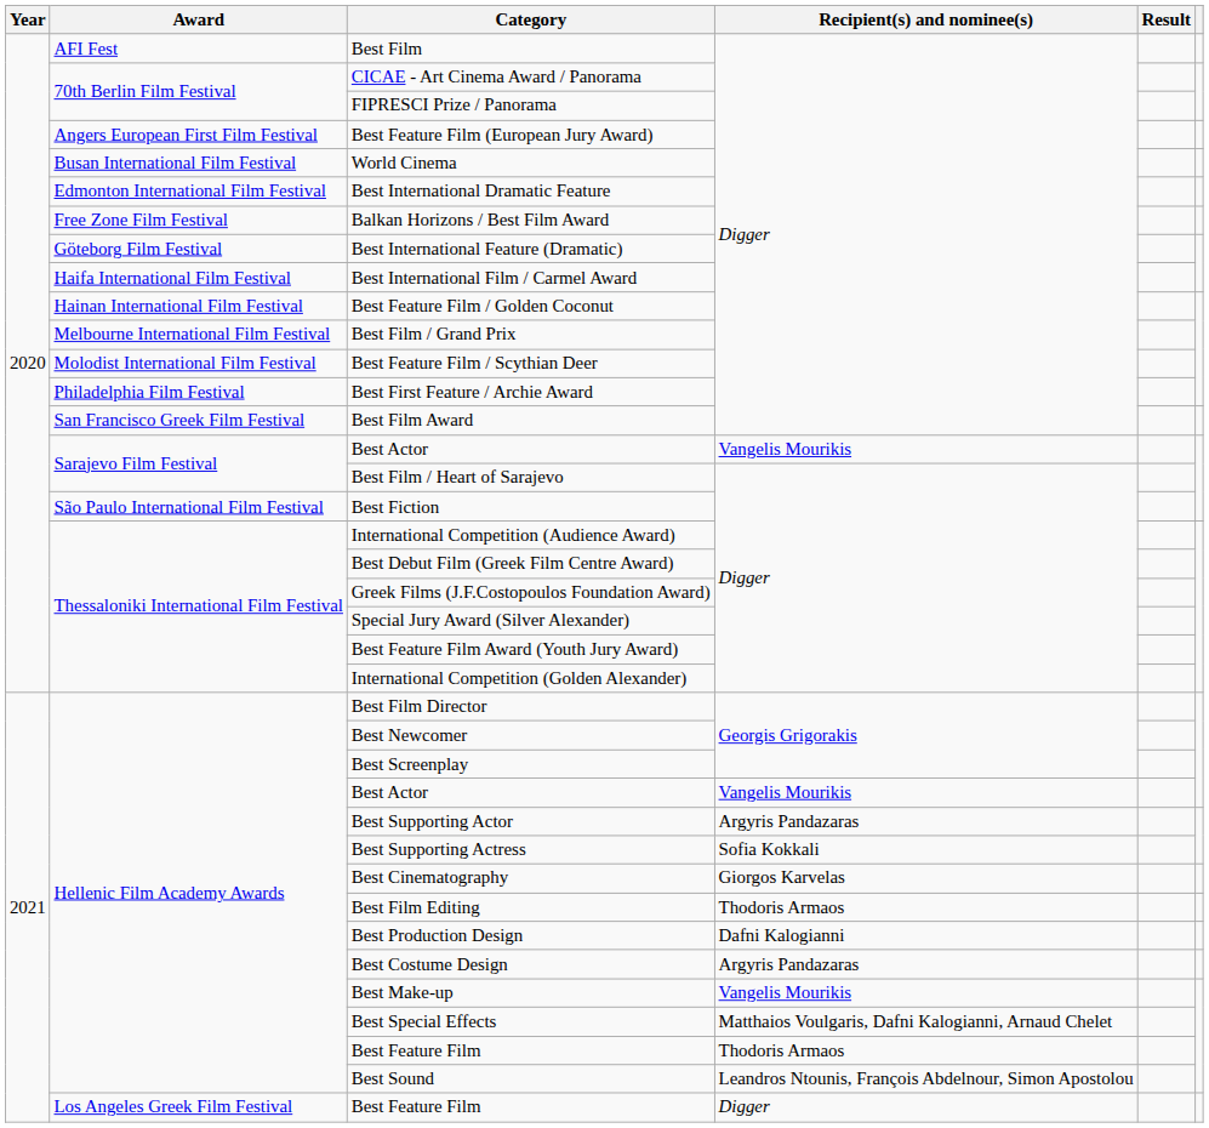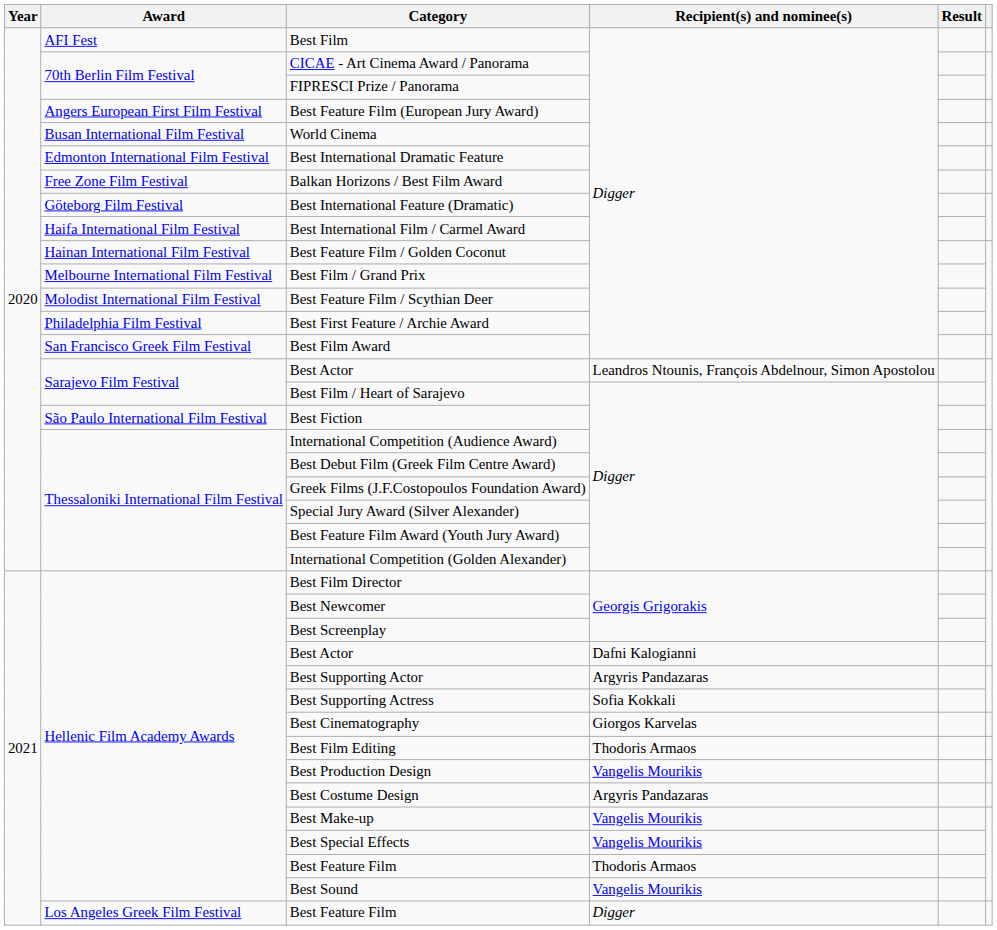 <table class="wikitable sortable plainrowheaders">
 <tr style="background:#ccc; text-align:center;">
 <th scope="col">Year</th>
 <th scope="col">Award</th>
 <th scope="col">Category</th>
 <th scope="col">Recipient(s) and nominee(s)</th>
 <th scope="col">Result</th>
 <th scope="col" class="unsortable"></th>
 </tr>
 <tr>
 <td rowspan="23">2020</td>
 <td><a href='#'>AFI Fest</a></td>
 <td>Best Film</td>
 <td rowspan="14"><em>Digger</em></td>
 <td></td>
 <td style="text-align:center;"></td>
 </tr>
 <tr>
 <td rowspan="2"><a href='#'>70th Berlin Film Festival</a></td>
 <td><a href='#'>CICAE</a> - Art Cinema Award / Panorama</td>
 <td></td>
 <td rowspan="2" style="text-align:center;"></td>
 </tr>
 <tr>
 <td>FIPRESCI Prize / Panorama</td>
 <td></td>
 </tr>
 <tr>
 <td><a href='#'>Angers European First Film Festival</a></td>
 <td>Best Feature Film (European Jury Award)</td>
 <td></td>
 <td style="text-align:center;"></td>
 </tr>
 <tr>
 <td><a href='#'>Busan International Film Festival</a></td>
 <td>World Cinema</td>
 <td></td>
 <td style="text-align:center;"></td>
 </tr>
 <tr>
 <td><a href='#'>Edmonton International Film Festival</a></td>
 <td>Best International Dramatic Feature</td>
 <td></td>
 <td style="text-align:center;"></td>
 </tr>
 <tr>
 <td><a href='#'>Free Zone Film Festival</a></td>
 <td>Balkan Horizons / Best Film Award</td>
 <td></td>
 <td style="text-align:center;"></td>
 </tr>
 <tr>
 <td><a href='#'>Göteborg Film Festival</a></td>
 <td>Best International Feature (Dramatic)</td>
 <td></td>
 <td rowspan="2" style="text-align:center;"></td>
 </tr>
 <tr>
 <td><a href='#'>Haifa International Film Festival</a></td>
 <td>Best International Film / Carmel Award</td>
 <td></td>
 </tr>
 <tr>
 <td><a href='#'>Hainan International Film Festival</a></td>
 <td>Best Feature Film /  Golden Coconut</td>
 <td></td>
 <td rowspan="4" style="text-align:center;"></td>
 </tr>
 <tr>
 <td><a href='#'>Melbourne International Film Festival</a></td>
 <td>Best Film / Grand Prix</td>
 <td></td>
 </tr>
 <tr>
 <td><a href='#'>Molodist International Film Festival</a></td>
 <td>Best Feature Film / Scythian Deer</td>
 <td></td>
 </tr>
 <tr>
 <td><a href='#'>Philadelphia Film Festival</a></td>
 <td>Best First Feature / Archie Award</td>
 <td></td>
 </tr>
 <tr>
 <td><a href='#'>San Francisco Greek Film Festival</a></td>
 <td>Best Film Award</td>
 <td></td>
 <td style="text-align:center;"></td>
 </tr>
 <tr>
 <td rowspan="2"><a href='#'>Sarajevo Film Festival</a></td>
 <td>Best Actor</td>
-<td><a href='#'>Vangelis Mourikis</a></td>
+<td>Leandros Ntounis, François Abdelnour, Simon Apostolou</td>
 <td></td>
 <td rowspan="3" style="text-align:center;"></td>
 </tr>
 <tr>
 <td>Best Film / Heart of Sarajevo</td>
 <td rowspan="8"><em>Digger</em></td>
 <td></td>
 </tr>
 <tr>
 <td><a href='#'>São Paulo International Film Festival</a></td>
 <td>Best Fiction</td>
 <td></td>
 </tr>
 <tr>
 <td rowspan="6"><a href='#'>Thessaloniki International Film Festival</a></td>
 <td>International Competition (Audience Award)</td>
 <td></td>
 <td rowspan="6" style="text-align:center;"></td>
 </tr>
 <tr>
 <td>Best Debut Film (Greek Film Centre Award)</td>
 <td></td>
 </tr>
 <tr>
 <td>Greek Films (J.F.Costopoulos Foundation Award)</td>
 <td></td>
 </tr>
 <tr>
 <td>Special Jury Award (Silver Alexander)</td>
 <td></td>
 </tr>
 <tr>
 <td>Best Feature Film Award (Youth Jury Award)</td>
 <td></td>
 </tr>
 <tr>
 <td>International Competition (Golden Alexander)</td>
 <td></td>
 </tr>
 <tr>
 <td rowspan="15">2021</td>
 <td rowspan="14"><a href='#'>Hellenic Film Academy Awards</a></td>
 <td>Best Film Director</td>
 <td rowspan="3"><a href='#'>Georgis Grigorakis</a></td>
 <td></td>
 <td rowspan="4" style="text-align:center;"></td>
 </tr>
 <tr>
 <td>Best Newcomer</td>
 <td></td>
 </tr>
 <tr>
 <td>Best Screenplay</td>
 <td></td>
 </tr>
 <tr>
 <td>Best Actor</td>
-<td><a href='#'>Vangelis Mourikis</a></td>
+<td>Dafni Kalogianni</td>
 <td></td>
 </tr>
 <tr>
 <td>Best Supporting Actor</td>
 <td>Argyris Pandazaras</td>
 <td></td>
 <td rowspan="2" style="text-align:center;"></td>
 </tr>
 <tr>
 <td>Best Supporting Actress</td>
 <td>Sofia Kokkali</td>
 <td></td>
 </tr>
 <tr>
 <td>Best Cinematography</td>
 <td>Giorgos Karvelas</td>
 <td></td>
 <td style="text-align:center;"></td>
 </tr>
 <tr>
 <td>Best Film Editing</td>
 <td>Thodoris Armaos</td>
 <td></td>
 <td style="text-align:center;"></td>
 </tr>
 <tr>
 <td>Best Production Design</td>
-<td>Dafni Kalogianni</td>
+<td><a href='#'>Vangelis Mourikis</a></td>
 <td></td>
 <td style="text-align:center;"></td>
 </tr>
 <tr>
 <td>Best Costume Design</td>
 <td>Argyris Pandazaras</td>
 <td></td>
 <td style="text-align:center;"></td>
 </tr>
 <tr>
 <td>Best Make-up</td>
 <td><a href='#'>Vangelis Mourikis</a></td>
 <td></td>
 <td rowspan="4" style="text-align:center;"></td>
 </tr>
 <tr>
 <td>Best Special Effects</td>
-<td>Matthaios Voulgaris, Dafni Kalogianni, Arnaud Chelet</td>
+<td><a href='#'>Vangelis Mourikis</a></td>
 <td></td>
 </tr>
 <tr>
 <td>Best Feature Film</td>
 <td>Thodoris Armaos</td>
 <td></td>
 </tr>
 <tr>
 <td>Best Sound</td>
-<td>Leandros Ntounis, François Abdelnour, Simon Apostolou</td>
+<td><a href='#'>Vangelis Mourikis</a></td>
 <td></td>
 </tr>
 <tr>
 <td><a href='#'>Los Angeles Greek Film Festival</a></td>
 <td>Best Feature Film</td>
 <td><em>Digger</em></td>
 <td></td>
 <td style="text-align:center;"></td>
 </tr>
 </table>
